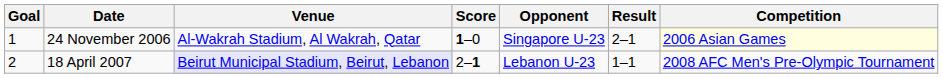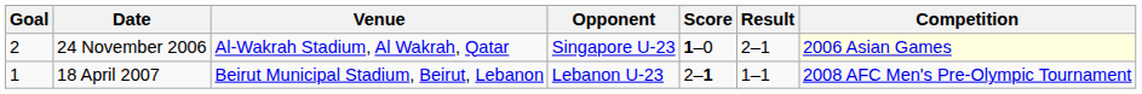 <table class="wikitable" style="font-size:90%">
 <tr>
 <th>Goal</th>
 <th>Date</th>
 <th>Venue</th>
+<th>Opponent</th>
 <th>Score</th>
-<th>Opponent</th>
 <th>Result</th>
 <th>Competition</th>
 </tr>
 <tr>
-<td>1</td>
+<td>2</td>
 <td>24 November 2006</td>
 <td><a href='#'>Al-Wakrah Stadium</a>, <a href='#'>Al Wakrah</a>, <a href='#'>Qatar</a></td>
+<td> <a href='#'>Singapore U-23</a></td>
 <td><strong>1</strong>–0</td>
-<td> <a href='#'>Singapore U-23</a></td>
 <td>2–1</td>
 <td style="background: lightyellow;"><a href='#'>2006 Asian Games</a></td>
 </tr>
 <tr>
-<td>2</td>
+<td>1</td>
 <td>18 April 2007</td>
-<td style="background: lavender;"><a href='#'>Beirut Municipal Stadium</a>, <a href='#'>Beirut</a>, <a href='#'>Lebanon</a></td>
+<td><a href='#'>Beirut Municipal Stadium</a>, <a href='#'>Beirut</a>, <a href='#'>Lebanon</a></td>
+<td> <a href='#'>Lebanon U-23</a></td>
 <td>2–<strong>1</strong></td>
-<td> <a href='#'>Lebanon U-23</a></td>
 <td>1–1</td>
 <td><a href='#'>2008 AFC Men's Pre-Olympic Tournament</a></td>
 </tr>
 </table>
